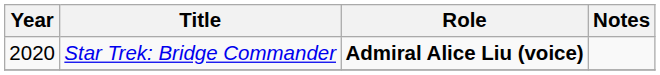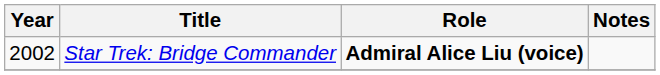 <table class="wikitable sortable">
 <tr>
 <th>Year</th>
 <th>Title</th>
 <th>Role</th>
 <th>Notes</th>
 </tr>
 <tr>
-<td>2020</td>
+<td>2002</td>
 <td><em><a href='#'>Star Trek: Bridge Commander</a></em></td>
 <td><strong>Admiral Alice Liu (voice)</strong></td>
 <td></td>
 </tr>
 <tr>
 </tr>
 </table>
